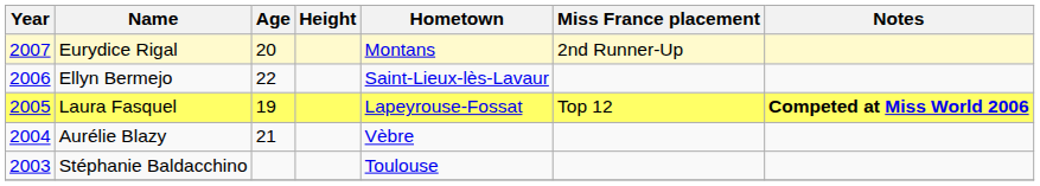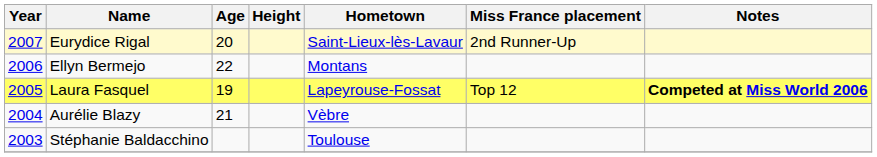 <table class="wikitable sortable">
 <tr>
 <th>Year</th>
 <th>Name</th>
 <th>Age</th>
 <th>Height</th>
 <th>Hometown</th>
 <th>Miss France placement</th>
 <th>Notes</th>
 </tr>
 <tr bgcolor=#FFFACD>
 <td><a href='#'>2007</a></td>
 <td>Eurydice Rigal</td>
 <td>20</td>
 <td></td>
-<td><a href='#'>Montans</a></td>
+<td><a href='#'>Saint-Lieux-lès-Lavaur</a></td>
 <td>2nd Runner-Up</td>
 <td></td>
 </tr>
 <tr>
 <td><a href='#'>2006</a></td>
 <td>Ellyn Bermejo</td>
 <td>22</td>
 <td></td>
-<td><a href='#'>Saint-Lieux-lès-Lavaur</a></td>
+<td><a href='#'>Montans</a></td>
 <td></td>
 <td></td>
 </tr>
 <tr bgcolor=#FFFF66>
 <td><a href='#'>2005</a></td>
 <td>Laura Fasquel</td>
 <td>19</td>
 <td></td>
 <td><a href='#'>Lapeyrouse-Fossat</a></td>
 <td>Top 12</td>
 <td><strong>Competed at <a href='#'>Miss World 2006</a></strong></td>
 </tr>
 <tr>
 <td><a href='#'>2004</a></td>
 <td>Aurélie Blazy</td>
 <td>21</td>
 <td></td>
 <td><a href='#'>Vèbre</a></td>
 <td></td>
 <td></td>
 </tr>
 <tr>
 <td><a href='#'>2003</a></td>
 <td>Stéphanie Baldacchino</td>
 <td></td>
 <td></td>
 <td><a href='#'>Toulouse</a></td>
 <td></td>
 <td></td>
 </tr>
 <tr>
 </tr>
 </table>
